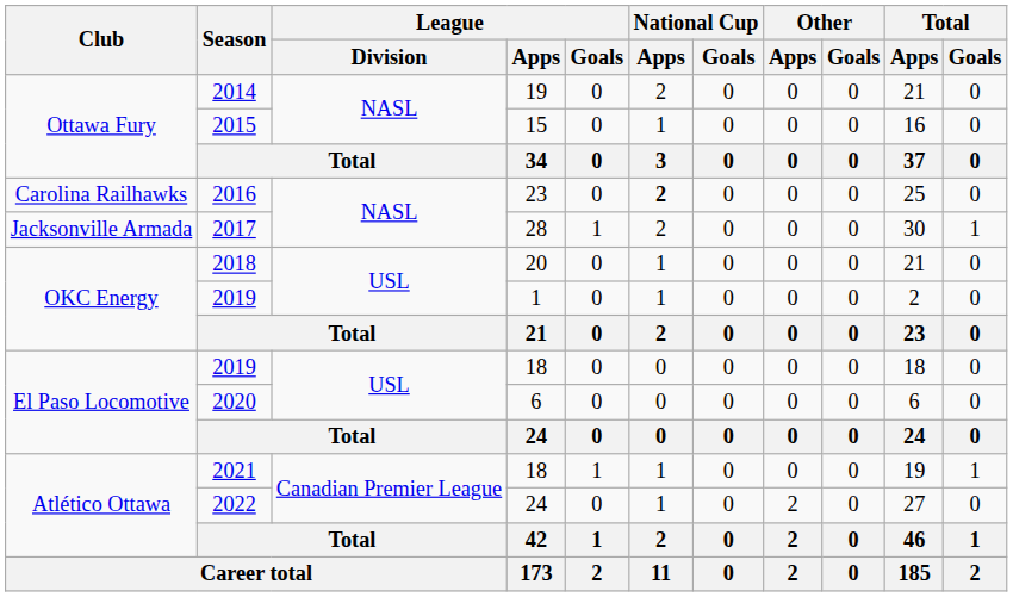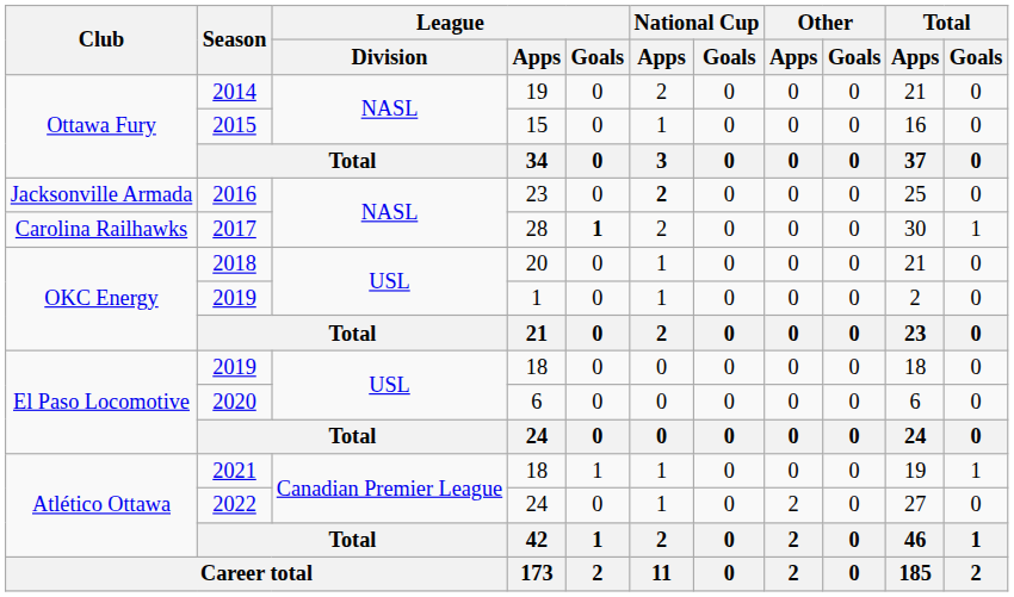 <table class=wikitable style="text-align: center">
 <tr>
 <th rowspan=2>Club</th>
 <th rowspan=2>Season</th>
 <th colspan=3>League</th>
 <th colspan=2>National Cup</th>
 <th colspan=2>Other</th>
 <th colspan=2>Total</th>
 </tr>
 <tr>
 <th>Division</th>
 <th>Apps</th>
 <th>Goals</th>
 <th>Apps</th>
 <th>Goals</th>
 <th>Apps</th>
 <th>Goals</th>
 <th>Apps</th>
 <th>Goals</th>
 </tr>
 <tr>
 <td rowspan=3><a href='#'>Ottawa Fury</a></td>
 <td><a href='#'>2014</a></td>
 <td rowspan=2><a href='#'>NASL</a></td>
 <td>19</td>
 <td>0</td>
 <td>2</td>
 <td>0</td>
 <td>0</td>
 <td>0</td>
 <td>21</td>
 <td>0</td>
 </tr>
 <tr>
 <td><a href='#'>2015</a></td>
 <td>15</td>
 <td>0</td>
 <td>1</td>
 <td>0</td>
 <td>0</td>
 <td>0</td>
 <td>16</td>
 <td>0</td>
 </tr>
 <tr>
 <th colspan=2>Total</th>
 <th>34</th>
 <th>0</th>
 <th>3</th>
 <th>0</th>
 <th>0</th>
 <th>0</th>
 <th>37</th>
 <th>0</th>
 </tr>
 <tr>
-<td><a href='#'>Carolina Railhawks</a></td>
+<td><a href='#'>Jacksonville Armada</a></td>
 <td><a href='#'>2016</a></td>
 <td rowspan=2><a href='#'>NASL</a></td>
 <td>23</td>
 <td>0</td>
 <td><strong>2</strong></td>
 <td>0</td>
 <td>0</td>
 <td>0</td>
 <td>25</td>
 <td>0</td>
 </tr>
 <tr>
-<td><a href='#'>Jacksonville Armada</a></td>
+<td><a href='#'>Carolina Railhawks</a></td>
 <td><a href='#'>2017</a></td>
 <td>28</td>
-<td>1</td>
+<td><strong>1</strong></td>
 <td>2</td>
 <td>0</td>
 <td>0</td>
 <td>0</td>
 <td>30</td>
 <td>1</td>
 </tr>
 <tr>
 <td rowspan=3><a href='#'>OKC Energy</a></td>
 <td><a href='#'>2018</a></td>
 <td rowspan=2><a href='#'>USL</a></td>
 <td>20</td>
 <td>0</td>
 <td>1</td>
 <td>0</td>
 <td>0</td>
 <td>0</td>
 <td>21</td>
 <td>0</td>
 </tr>
 <tr>
 <td><a href='#'>2019</a></td>
 <td>1</td>
 <td>0</td>
 <td>1</td>
 <td>0</td>
 <td>0</td>
 <td>0</td>
 <td>2</td>
 <td>0</td>
 </tr>
 <tr>
 <th colspan=2>Total</th>
 <th>21</th>
 <th>0</th>
 <th>2</th>
 <th>0</th>
 <th>0</th>
 <th>0</th>
 <th>23</th>
 <th>0</th>
 </tr>
 <tr>
 <td rowspan=3><a href='#'>El Paso Locomotive</a></td>
 <td><a href='#'>2019</a></td>
 <td rowspan=2><a href='#'>USL</a></td>
 <td>18</td>
 <td>0</td>
 <td>0</td>
 <td>0</td>
 <td>0</td>
 <td>0</td>
 <td>18</td>
 <td>0</td>
 </tr>
 <tr>
 <td><a href='#'>2020</a></td>
 <td>6</td>
 <td>0</td>
 <td>0</td>
 <td>0</td>
 <td>0</td>
 <td>0</td>
 <td>6</td>
 <td>0</td>
 </tr>
 <tr>
 <th colspan=2>Total</th>
 <th>24</th>
 <th>0</th>
 <th>0</th>
 <th>0</th>
 <th>0</th>
 <th>0</th>
 <th>24</th>
 <th>0</th>
 </tr>
 <tr>
 <td rowspan=3><a href='#'>Atlético Ottawa</a></td>
 <td><a href='#'>2021</a></td>
 <td rowspan=2><a href='#'>Canadian Premier League</a></td>
 <td>18</td>
 <td>1</td>
 <td>1</td>
 <td>0</td>
 <td>0</td>
 <td>0</td>
 <td>19</td>
 <td>1</td>
 </tr>
 <tr>
 <td><a href='#'>2022</a></td>
 <td>24</td>
 <td>0</td>
 <td>1</td>
 <td>0</td>
 <td>2</td>
 <td>0</td>
 <td>27</td>
 <td>0</td>
 </tr>
 <tr>
 <th colspan=2>Total</th>
 <th>42</th>
 <th>1</th>
 <th>2</th>
 <th>0</th>
 <th>2</th>
 <th>0</th>
 <th>46</th>
 <th>1</th>
 </tr>
 <tr>
 <th colspan=3>Career total</th>
 <th>173</th>
 <th>2</th>
 <th>11</th>
 <th>0</th>
 <th>2</th>
 <th>0</th>
 <th>185</th>
 <th>2</th>
 </tr>
 </table>
